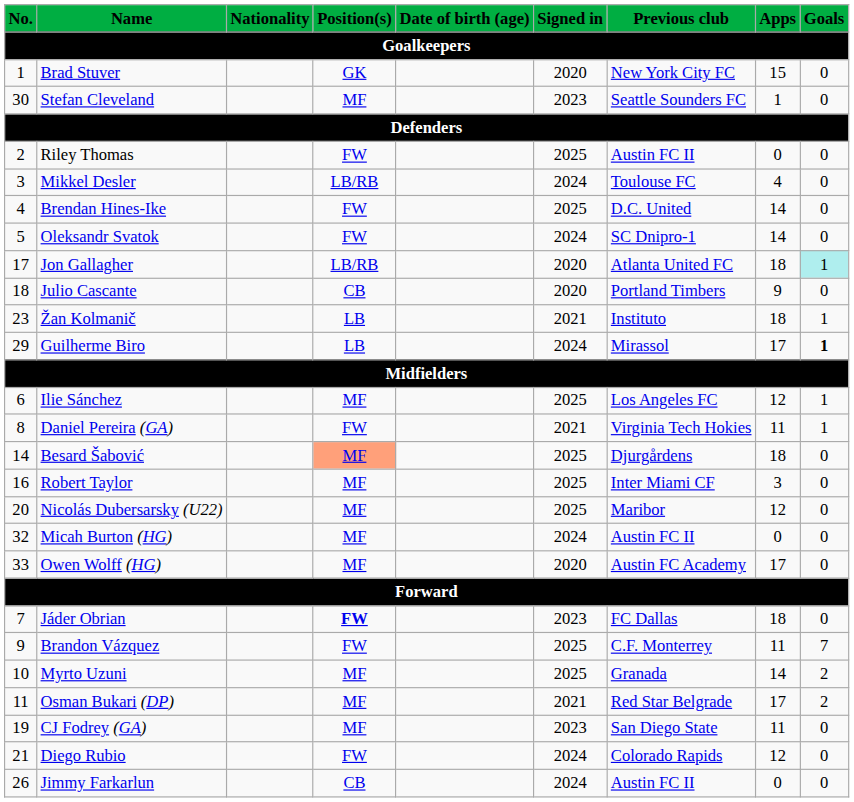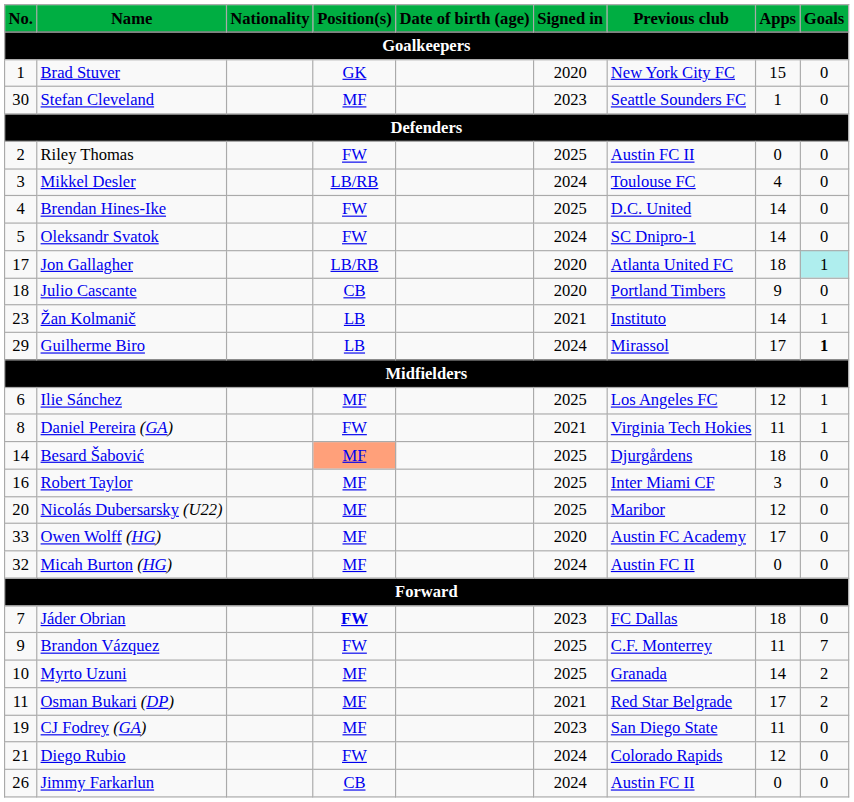 <table class="wikitable" style="text-align:center; font-size:90%;">
 <tr>
 <th style="background:#00AE42; color:black; text-align:center;">No.</th>
 <th style="background:#00AE42; color:black; text-align:center;">Name</th>
 <th style="background:#00AE42; color:black; text-align:center;">Nationality</th>
 <th style="background:#00AE42; color:black; text-align:center;">Position(s)</th>
 <th style="background:#00AE42; color:black; text-align:center;">Date of birth (age)</th>
 <th style="background:#00AE42; color:black; text-align:center;">Signed in</th>
 <th style="background:#00AE42; color:black; text-align:center;">Previous club</th>
 <th style="background:#00AE42; color:black; text-align:center;">Apps</th>
 <th style="background:#00AE42; color:black; text-align:center;">Goals</th>
 </tr>
 <tr>
 <th colspan=9 style="background:black; color:white; text-align:center;">Goalkeepers</th>
 </tr>
 <tr>
 <td>1</td>
 <td align="left"><a href='#'>Brad Stuver</a></td>
 <td></td>
 <td><a href='#'>GK</a></td>
 <td></td>
 <td>2020</td>
 <td align="left"> <a href='#'>New York City FC</a></td>
 <td>15</td>
 <td>0</td>
 </tr>
 <tr>
 <td>30</td>
 <td align="left"><a href='#'>Stefan Cleveland</a></td>
 <td></td>
 <td><a href='#'>MF</a></td>
 <td></td>
 <td>2023</td>
 <td align="left"> <a href='#'>Seattle Sounders FC</a></td>
 <td>1</td>
 <td>0</td>
 </tr>
 <tr>
 <th colspan=9 style="background:black; color:white; text-align:center;">Defenders</th>
 </tr>
 <tr>
 <td>2</td>
 <td align="left">Riley Thomas</td>
 <td></td>
 <td><a href='#'>FW</a></td>
 <td></td>
 <td>2025</td>
 <td align="left"> <a href='#'>Austin FC II</a></td>
 <td>0</td>
 <td>0</td>
 </tr>
 <tr>
 <td>3</td>
 <td align="left"><a href='#'>Mikkel Desler</a></td>
 <td></td>
 <td><a href='#'>LB/RB</a></td>
 <td></td>
 <td>2024</td>
 <td align="left"> <a href='#'>Toulouse FC</a></td>
 <td>4</td>
 <td>0</td>
 </tr>
 <tr>
 <td>4</td>
 <td align="left"><a href='#'>Brendan Hines-Ike</a></td>
 <td></td>
 <td><a href='#'>FW</a></td>
 <td></td>
 <td>2025</td>
 <td align="left"> <a href='#'>D.C. United</a></td>
 <td>14</td>
 <td>0</td>
 </tr>
 <tr>
 <td>5</td>
 <td align="left"><a href='#'>Oleksandr Svatok</a></td>
 <td></td>
 <td><a href='#'>FW</a></td>
 <td></td>
 <td>2024</td>
 <td align="left"> <a href='#'>SC Dnipro-1</a></td>
 <td>14</td>
 <td>0</td>
 </tr>
 <tr>
 <td>17</td>
 <td align="left"><a href='#'>Jon Gallagher</a></td>
 <td></td>
 <td><a href='#'>LB/RB</a></td>
 <td></td>
 <td>2020</td>
 <td align="left"> <a href='#'>Atlanta United FC</a></td>
 <td>18</td>
 <td style="background: paleturquoise;">1</td>
 </tr>
 <tr>
 <td>18</td>
 <td align="left"><a href='#'>Julio Cascante</a></td>
 <td></td>
 <td><a href='#'>CB</a></td>
 <td></td>
 <td>2020</td>
 <td align="left"> <a href='#'>Portland Timbers</a></td>
 <td>9</td>
 <td>0</td>
 </tr>
 <tr>
 <td>23</td>
 <td align="left"><a href='#'>Žan Kolmanič</a></td>
 <td></td>
 <td><a href='#'>LB</a></td>
 <td></td>
 <td>2021</td>
 <td align="left"> <a href='#'>Instituto</a></td>
-<td>18</td>
+<td>14</td>
 <td>1</td>
 </tr>
 <tr>
 <td>29</td>
 <td align="left"><a href='#'>Guilherme Biro</a></td>
 <td></td>
 <td><a href='#'>LB</a></td>
 <td></td>
 <td>2024</td>
 <td align="left"> <a href='#'>Mirassol</a></td>
 <td>17</td>
 <td><strong>1</strong></td>
 </tr>
 <tr>
 <th colspan=9 style="background:black; color:white; text-align:center;">Midfielders</th>
 </tr>
 <tr>
 <td>6</td>
 <td align="left"><a href='#'>Ilie Sánchez</a></td>
 <td></td>
 <td><a href='#'>MF</a></td>
 <td></td>
 <td>2025</td>
 <td align="left"> <a href='#'>Los Angeles FC</a></td>
 <td>12</td>
 <td>1</td>
 </tr>
 <tr>
 <td>8</td>
 <td align="left"><a href='#'>Daniel Pereira</a> <em>(<a href='#'>GA</a>)</em></td>
 <td></td>
 <td><a href='#'>FW</a></td>
 <td></td>
 <td>2021</td>
 <td align="left"> <a href='#'>Virginia Tech Hokies</a></td>
 <td>11</td>
 <td>1</td>
 </tr>
 <tr>
 <td>14</td>
 <td align="left"><a href='#'>Besard Šabović</a></td>
 <td></td>
 <td style="background: lightsalmon;"><a href='#'>MF</a></td>
 <td></td>
 <td>2025</td>
 <td align="left"> <a href='#'>Djurgårdens</a></td>
 <td>18</td>
 <td>0</td>
 </tr>
 <tr>
 <td>16</td>
 <td align="left"><a href='#'>Robert Taylor</a></td>
 <td></td>
 <td><a href='#'>MF</a></td>
 <td></td>
 <td>2025</td>
 <td align="left"> <a href='#'>Inter Miami CF</a></td>
 <td>3</td>
 <td>0</td>
 </tr>
 <tr>
 <td>20</td>
 <td align="left"><a href='#'>Nicolás Dubersarsky</a> <em>(U22)</em> </td>
 <td></td>
 <td><a href='#'>MF</a></td>
 <td></td>
 <td>2025</td>
 <td align="left"> <a href='#'>Maribor</a></td>
 <td>12</td>
 <td>0</td>
 </tr>
 <tr>
+<td>33</td>
+<td align="left"><a href='#'>Owen Wolff</a> <em>(<a href='#'>HG</a>)</em></td>
+<td></td>
+<td><a href='#'>MF</a></td>
+<td></td>
+<td>2020</td>
+<td align="left"> <a href='#'>Austin FC Academy</a></td>
+<td>17</td>
+<td>0</td>
+</tr>
+<tr>
 <td>32</td>
 <td align="left"><a href='#'>Micah Burton</a> <em>(<a href='#'>HG</a>)</em></td>
 <td></td>
 <td><a href='#'>MF</a></td>
 <td></td>
 <td>2024</td>
 <td align="left"> <a href='#'>Austin FC II</a></td>
 <td>0</td>
-<td>0</td>
-</tr>
-<tr>
-<td>33</td>
-<td align="left"><a href='#'>Owen Wolff</a> <em>(<a href='#'>HG</a>)</em></td>
-<td></td>
-<td><a href='#'>MF</a></td>
-<td></td>
-<td>2020</td>
-<td align="left"> <a href='#'>Austin FC Academy</a></td>
-<td>17</td>
 <td>0</td>
 </tr>
 <tr>
 <th colspan=9 style="background:black; color:white; text-align:center;">Forward</th>
 </tr>
 <tr>
 <td>7</td>
 <td align="left"><a href='#'>Jáder Obrian</a></td>
 <td></td>
 <td><strong><a href='#'>FW</a></strong></td>
 <td></td>
 <td>2023</td>
 <td align="left"> <a href='#'>FC Dallas</a></td>
 <td>18</td>
 <td>0</td>
 </tr>
 <tr>
 <td>9</td>
 <td align="left"><a href='#'>Brandon Vázquez</a></td>
 <td></td>
 <td><a href='#'>FW</a></td>
 <td></td>
 <td>2025</td>
 <td align="left"> <a href='#'>C.F. Monterrey</a></td>
 <td>11</td>
 <td>7</td>
 </tr>
 <tr>
 <td>10</td>
 <td align="left"><a href='#'>Myrto Uzuni</a></td>
 <td></td>
 <td><a href='#'>MF</a></td>
 <td></td>
 <td>2025</td>
 <td align="left"> <a href='#'>Granada</a></td>
 <td>14</td>
 <td>2</td>
 </tr>
 <tr>
 <td>11</td>
 <td align="left"><a href='#'>Osman Bukari</a> <em>(<a href='#'>DP</a>)</em></td>
 <td></td>
 <td><a href='#'>MF</a></td>
 <td></td>
 <td>2021</td>
 <td align="left"> <a href='#'>Red Star Belgrade</a></td>
 <td>17</td>
 <td>2</td>
 </tr>
 <tr>
 <td>19</td>
 <td align="left"><a href='#'>CJ Fodrey</a> <em>(<a href='#'>GA</a>)</em></td>
 <td></td>
 <td><a href='#'>MF</a></td>
 <td></td>
 <td>2023</td>
 <td align="left"> <a href='#'>San Diego State</a></td>
 <td>11</td>
 <td>0</td>
 </tr>
 <tr>
 <td>21</td>
 <td align="left"><a href='#'>Diego Rubio</a></td>
 <td></td>
 <td><a href='#'>FW</a></td>
 <td></td>
 <td>2024</td>
 <td align="left"> <a href='#'>Colorado Rapids</a></td>
 <td>12</td>
 <td>0</td>
 </tr>
 <tr>
 <td>26</td>
 <td align="left"><a href='#'>Jimmy Farkarlun</a></td>
 <td></td>
 <td><a href='#'>CB</a></td>
 <td></td>
 <td>2024</td>
 <td align="left"> <a href='#'>Austin FC II</a></td>
 <td>0</td>
 <td>0</td>
 </tr>
 </table>
